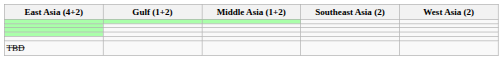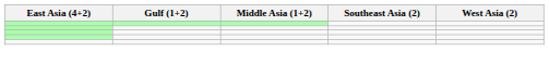 <table class=wikitable style="font-size:90%;">
 <tr>
 <th width=150>East Asia (4+2)</th>
 <th width=150>Gulf (1+2)</th>
 <th width=150>Middle Asia (1+2)</th>
 <th width=150>Southeast Asia (2)</th>
 <th width=150>West Asia (2)</th>
 </tr>
 <tr>
 <td bgcolor="#aaffaa"></td>
 <td bgcolor="#aaffaa"></td>
 <td bgcolor="#aaffaa"></td>
 <td></td>
 <td></td>
 </tr>
 <tr>
 <td bgcolor="#aaffaa"></td>
 <td></td>
 <td></td>
 <td></td>
 <td></td>
 </tr>
 <tr>
 <td bgcolor="#aaffaa"></td>
 <td></td>
 <td></td>
 <td></td>
 <td></td>
 </tr>
 <tr>
 <td bgcolor="#aaffaa"></td>
 <td></td>
 <td></td>
 <td></td>
 <td></td>
 </tr>
 <tr>
 <td></td>
 <td></td>
 <td></td>
 <td></td>
 <td></td>
 </tr>
-<tr>
-<td><s>TBD</s></td>
-<td></td>
-<td></td>
-<td></td>
-<td></td>
-</tr>
 </table>
